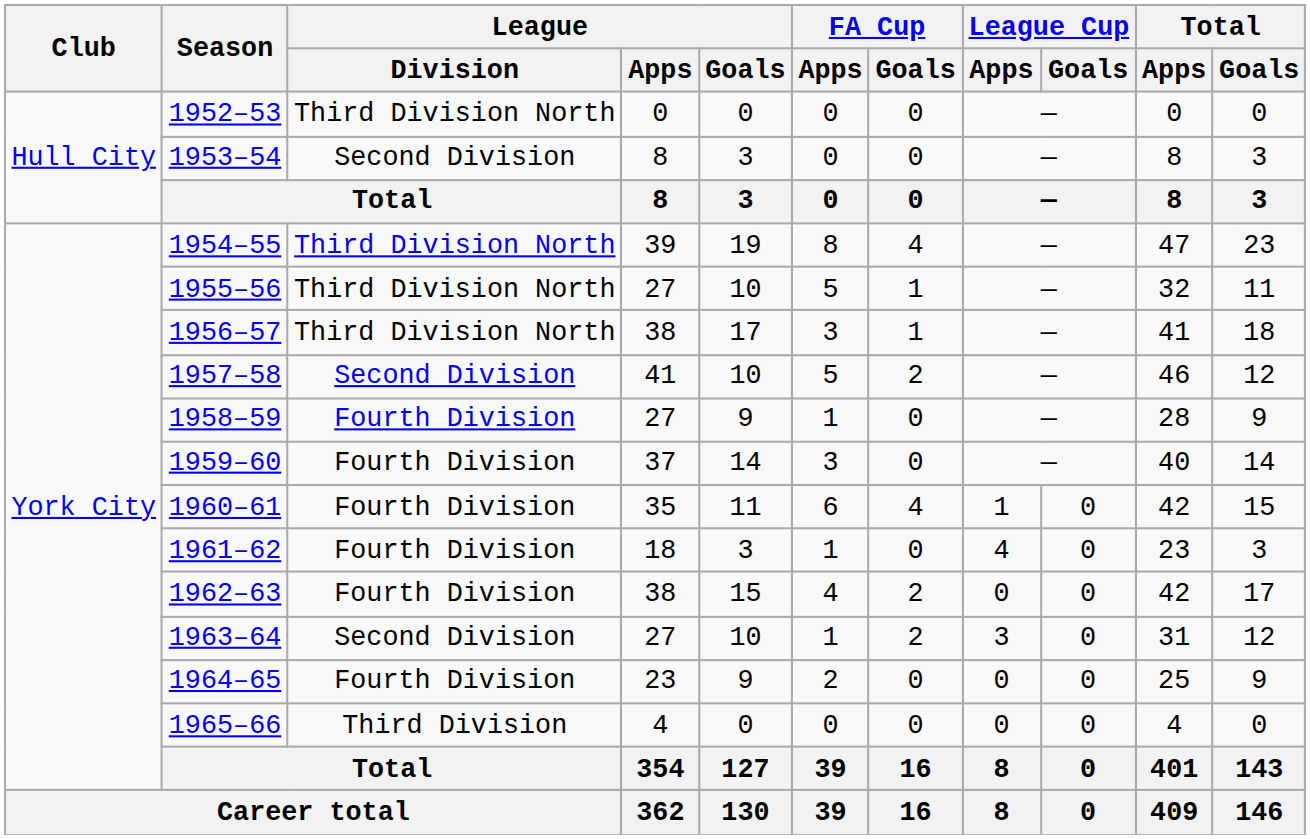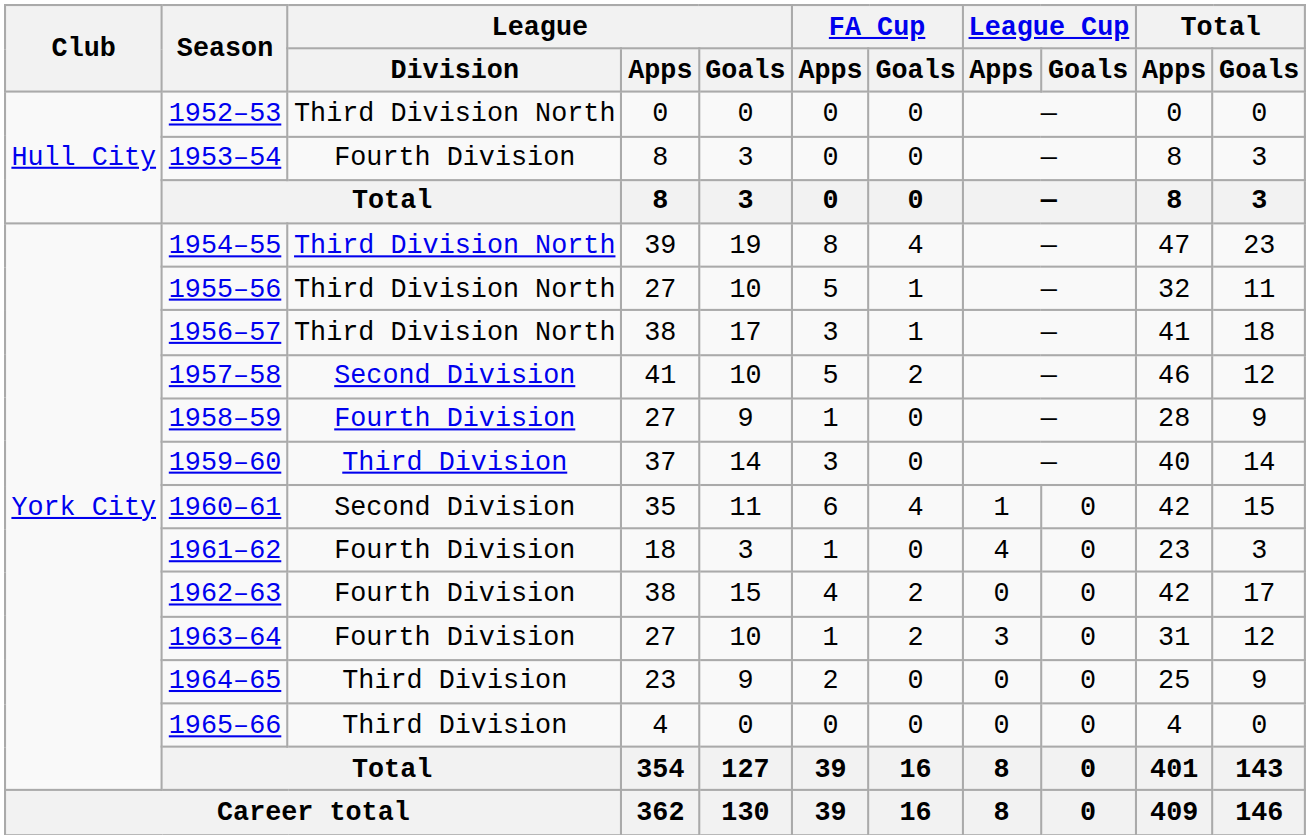 <table class="wikitable" style="text-align: center;">
 <tr>
 <th rowspan="2">Club</th>
 <th rowspan="2">Season</th>
 <th colspan="3">League</th>
 <th colspan="2"><a href='#'>FA Cup</a></th>
 <th colspan="2"><a href='#'>League Cup</a></th>
 <th colspan="2">Total</th>
 </tr>
 <tr>
 <th>Division</th>
 <th>Apps</th>
 <th>Goals</th>
 <th>Apps</th>
 <th>Goals</th>
 <th>Apps</th>
 <th>Goals</th>
 <th>Apps</th>
 <th>Goals</th>
 </tr>
 <tr>
 <td rowspan="3"><a href='#'>Hull City</a></td>
 <td><a href='#'>1952–53</a></td>
 <td>Third Division North</td>
 <td>0</td>
 <td>0</td>
 <td>0</td>
 <td>0</td>
 <td colspan="2">—</td>
 <td>0</td>
 <td>0</td>
 </tr>
 <tr>
 <td><a href='#'>1953–54</a></td>
-<td>Second Division</td>
+<td>Fourth Division</td>
 <td>8</td>
 <td>3</td>
 <td>0</td>
 <td>0</td>
 <td colspan="2">—</td>
 <td>8</td>
 <td>3</td>
 </tr>
 <tr>
 <th colspan="2">Total</th>
 <th>8</th>
 <th>3</th>
 <th>0</th>
 <th>0</th>
 <th colspan="2">—</th>
 <th>8</th>
 <th>3</th>
 </tr>
 <tr>
 <td rowspan="13"><a href='#'>York City</a></td>
 <td><a href='#'>1954–55</a></td>
 <td><a href='#'>Third Division North</a></td>
 <td>39</td>
 <td>19</td>
 <td>8</td>
 <td>4</td>
 <td colspan="2">—</td>
 <td>47</td>
 <td>23</td>
 </tr>
 <tr>
 <td><a href='#'>1955–56</a></td>
 <td>Third Division North</td>
 <td>27</td>
 <td>10</td>
 <td>5</td>
 <td>1</td>
 <td colspan="2">—</td>
 <td>32</td>
 <td>11</td>
 </tr>
 <tr>
 <td><a href='#'>1956–57</a></td>
 <td>Third Division North</td>
 <td>38</td>
 <td>17</td>
 <td>3</td>
 <td>1</td>
 <td colspan="2">—</td>
 <td>41</td>
 <td>18</td>
 </tr>
 <tr>
 <td><a href='#'>1957–58</a></td>
 <td><a href='#'>Second Division</a></td>
 <td>41</td>
 <td>10</td>
 <td>5</td>
 <td>2</td>
 <td colspan="2">—</td>
 <td>46</td>
 <td>12</td>
 </tr>
 <tr>
 <td><a href='#'>1958–59</a></td>
 <td><a href='#'>Fourth Division</a></td>
 <td>27</td>
 <td>9</td>
 <td>1</td>
 <td>0</td>
 <td colspan="2">—</td>
 <td>28</td>
 <td>9</td>
 </tr>
 <tr>
 <td><a href='#'>1959–60</a></td>
-<td>Fourth Division</td>
+<td><a href='#'>Third Division</a></td>
 <td>37</td>
 <td>14</td>
 <td>3</td>
 <td>0</td>
 <td colspan="2">—</td>
 <td>40</td>
 <td>14</td>
 </tr>
 <tr>
 <td><a href='#'>1960–61</a></td>
-<td>Fourth Division</td>
+<td>Second Division</td>
 <td>35</td>
 <td>11</td>
 <td>6</td>
 <td>4</td>
 <td>1</td>
 <td>0</td>
 <td>42</td>
 <td>15</td>
 </tr>
 <tr>
 <td><a href='#'>1961–62</a></td>
 <td>Fourth Division</td>
 <td>18</td>
 <td>3</td>
 <td>1</td>
 <td>0</td>
 <td>4</td>
 <td>0</td>
 <td>23</td>
 <td>3</td>
 </tr>
 <tr>
 <td><a href='#'>1962–63</a></td>
 <td>Fourth Division</td>
 <td>38</td>
 <td>15</td>
 <td>4</td>
 <td>2</td>
 <td>0</td>
 <td>0</td>
 <td>42</td>
 <td>17</td>
 </tr>
 <tr>
 <td><a href='#'>1963–64</a></td>
-<td>Second Division</td>
+<td>Fourth Division</td>
 <td>27</td>
 <td>10</td>
 <td>1</td>
 <td>2</td>
 <td>3</td>
 <td>0</td>
 <td>31</td>
 <td>12</td>
 </tr>
 <tr>
 <td><a href='#'>1964–65</a></td>
-<td>Fourth Division</td>
+<td>Third Division</td>
 <td>23</td>
 <td>9</td>
 <td>2</td>
 <td>0</td>
 <td>0</td>
 <td>0</td>
 <td>25</td>
 <td>9</td>
 </tr>
 <tr>
 <td><a href='#'>1965–66</a></td>
 <td>Third Division</td>
 <td>4</td>
 <td>0</td>
 <td>0</td>
 <td>0</td>
 <td>0</td>
 <td>0</td>
 <td>4</td>
 <td>0</td>
 </tr>
 <tr>
 <th colspan="2">Total</th>
 <th>354</th>
 <th>127</th>
 <th>39</th>
 <th>16</th>
 <th>8</th>
 <th>0</th>
 <th>401</th>
 <th>143</th>
 </tr>
 <tr>
 <th colspan="3">Career total</th>
 <th>362</th>
 <th>130</th>
 <th>39</th>
 <th>16</th>
 <th>8</th>
 <th>0</th>
 <th>409</th>
 <th>146</th>
 </tr>
 </table>
